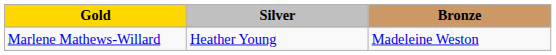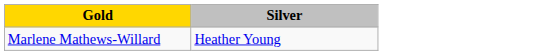 <table class="wikitable" style="text-align:left">
 <tr align="center">
 <td width=200 bgcolor=gold><strong>Gold</strong></td>
 <td width=200 bgcolor=silver><strong>Silver</strong></td>
-<td width=200 bgcolor=CC9966><strong>Bronze</strong></td>
 </tr>
 <tr>
 <td><a href='#'>Marlene Mathews-Willard</a><br><em></em></td>
 <td><a href='#'>Heather Young</a><br><em></em></td>
-<td><a href='#'>Madeleine Weston</a><br><em></em></td>
 </tr>
 </table>
